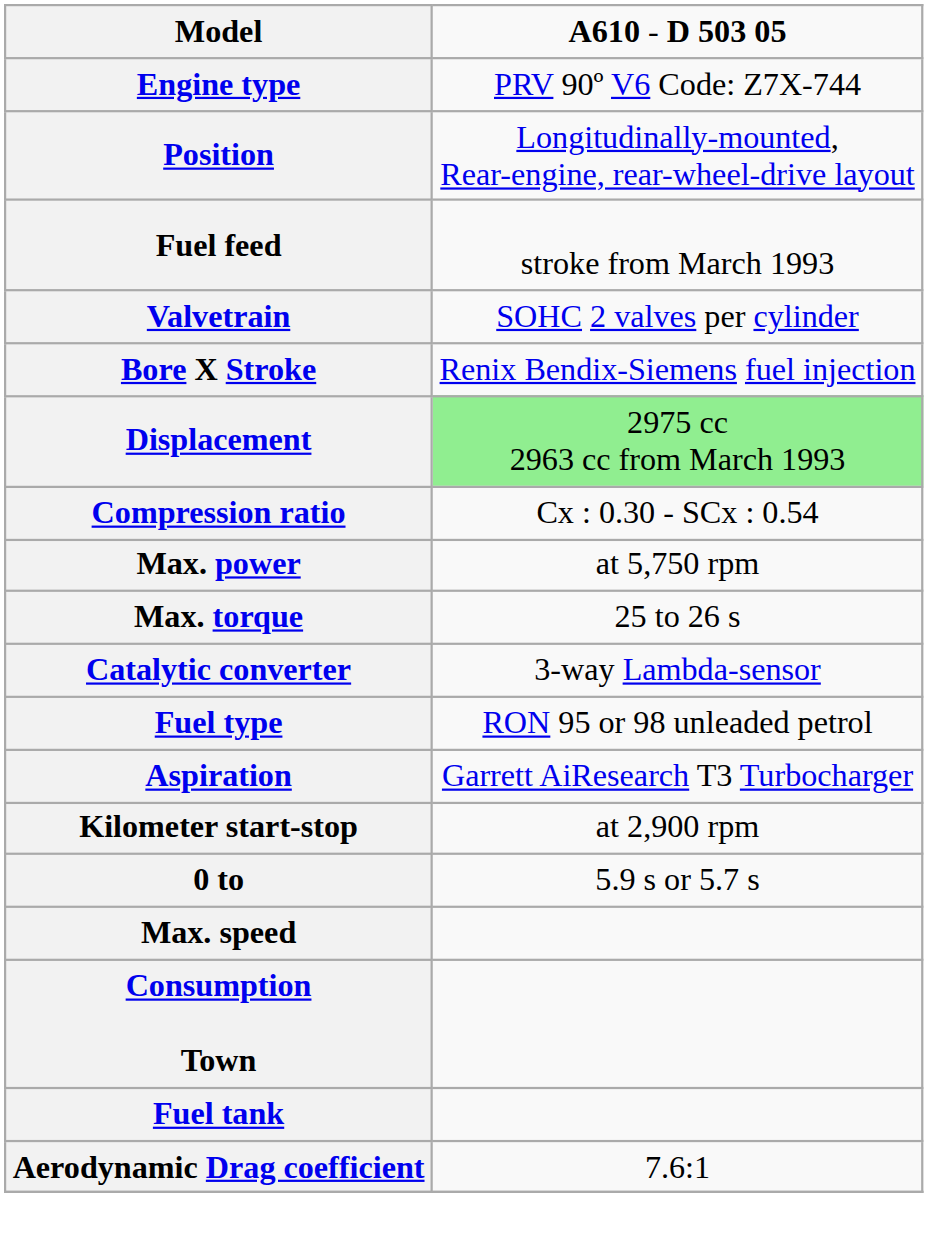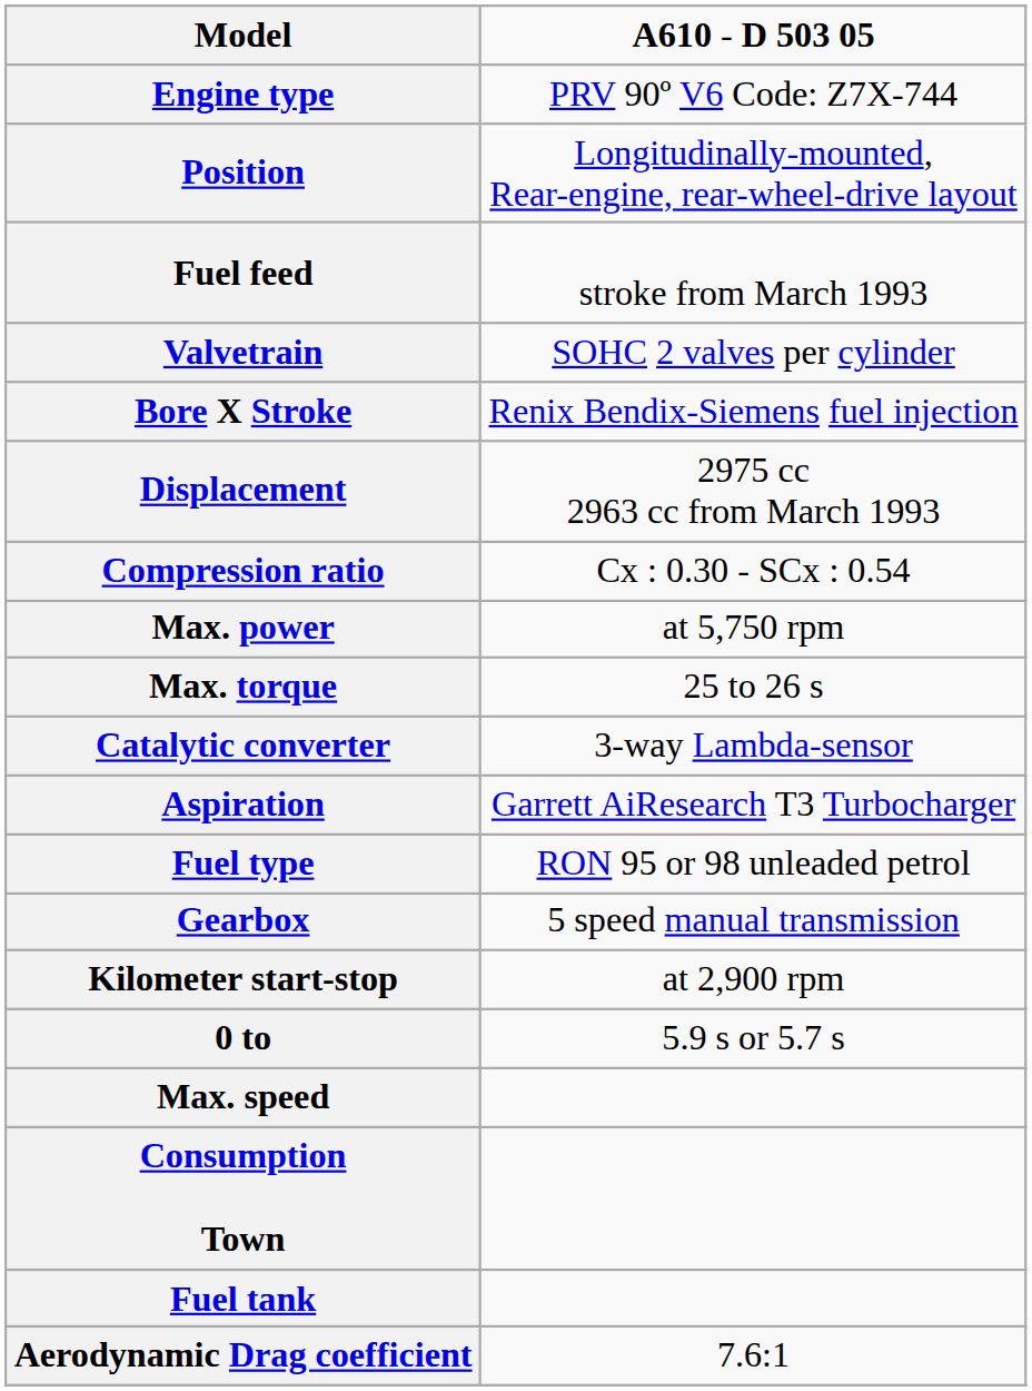 <table class="wikitable" style="text-align:center; font-size:91%;">
 <tr>
 <th>Model</th>
 <td><strong>A610</strong> - <strong>D 503 05</strong></td>
 </tr>
 <tr>
 <th><a href='#'>Engine type</a></th>
 <td><a href='#'>PRV</a> 90º <a href='#'>V6</a> Code: Z7X-744</td>
 </tr>
 <tr>
 <th><a href='#'>Position</a></th>
 <td><a href='#'>Longitudinally-mounted</a>,<br><a href='#'>Rear-engine, rear-wheel-drive layout</a></td>
 </tr>
 <tr>
 <th>Fuel feed</th>
 <td><br> stroke from March 1993</td>
 </tr>
 <tr>
 <th><a href='#'>Valvetrain</a></th>
 <td><a href='#'>SOHC</a> <a href='#'>2 valves</a> per <a href='#'>cylinder</a></td>
 </tr>
 <tr>
 <th><a href='#'>Bore</a> X <a href='#'>Stroke</a></th>
 <td><a href='#'>Renix Bendix-Siemens</a> <a href='#'>fuel injection</a></td>
 </tr>
 <tr>
 <th><a href='#'>Displacement</a></th>
-<td style="background: lightgreen;">2975 cc<br>2963 cc from March 1993</td>
+<td>2975 cc<br>2963 cc from March 1993</td>
 </tr>
 <tr>
 <th><a href='#'>Compression ratio</a></th>
 <td>Cx : 0.30 - SCx :  0.54</td>
 </tr>
 <tr>
 <th>Max. <a href='#'>power</a></th>
 <td> at 5,750 rpm</td>
 </tr>
 <tr>
 <th>Max. <a href='#'>torque</a></th>
 <td>25 to 26 s</td>
 </tr>
 <tr>
 <th><a href='#'>Catalytic converter</a></th>
 <td>3-way <a href='#'>Lambda-sensor</a></td>
 </tr>
 <tr>
+<th><a href='#'>Aspiration</a></th>
+<td><a href='#'>Garrett AiResearch</a> T3 <a href='#'>Turbocharger</a> </td>
+</tr>
+<tr>
 <th><a href='#'>Fuel type</a></th>
 <td><a href='#'>RON</a> 95 or 98 unleaded petrol</td>
 </tr>
 <tr>
-<th><a href='#'>Aspiration</a></th>
-<td><a href='#'>Garrett AiResearch</a> T3 <a href='#'>Turbocharger</a> </td>
+<th><a href='#'>Gearbox</a></th>
+<td>5 speed <a href='#'>manual transmission</a></td>
 </tr>
 <tr>
 <th>Kilometer start-stop</th>
 <td> at 2,900 rpm</td>
 </tr>
 <tr>
 <th>0 to </th>
 <td>5.9 s or 5.7 s</td>
 </tr>
 <tr>
 <th>Max. speed</th>
 <td></td>
 </tr>
 <tr>
 <th><a href='#'>Consumption</a> <br><br>Town</th>
 <td><br><br><br></td>
 </tr>
 <tr>
 <th><a href='#'>Fuel tank</a></th>
 <td></td>
 </tr>
 <tr>
 <th>Aerodynamic <a href='#'>Drag coefficient</a></th>
 <td>7.6:1</td>
 </tr>
 <tr>
 </tr>
 </table>
